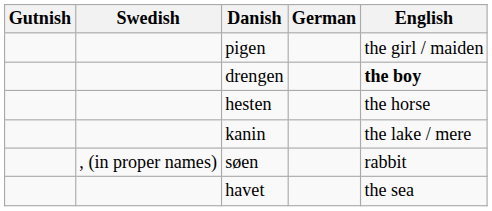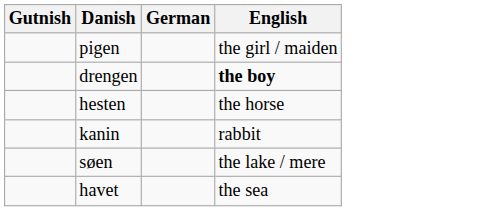 <table class="wikitable">
 <tr>
 <th scope=col>Gutnish</th>
-<th scope=col>Swedish</th>
 <th scope="col">Danish</th>
 <th scope="col">German</th>
 <th scope=col>English</th>
 </tr>
 <tr>
-<td></td>
 <td></td>
 <td>pigen</td>
 <td></td>
 <td>the girl / maiden</td>
 </tr>
 <tr>
 <td></td>
-<td></td>
 <td>drengen</td>
 <td></td>
 <td><strong>the boy</strong></td>
 </tr>
 <tr>
-<td></td>
 <td></td>
 <td>hesten</td>
 <td></td>
 <td>the horse</td>
 </tr>
 <tr>
 <td></td>
-<td></td>
 <td>kanin</td>
-<td></td>
-<td>the lake / mere</td>
-</tr>
-<tr>
-<td></td>
-<td>,  (in proper names)</td>
-<td>søen</td>
 <td></td>
 <td>rabbit</td>
 </tr>
 <tr>
 <td></td>
+<td>søen</td>
+<td></td>
+<td>the lake / mere</td>
+</tr>
+<tr>
 <td></td>
 <td>havet</td>
 <td></td>
 <td>the sea</td>
 </tr>
 </table>
